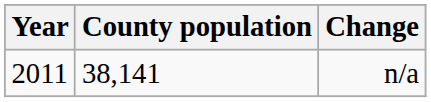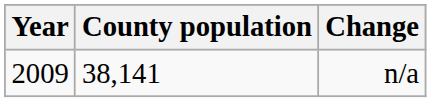 <table class="wikitable">
 <tr>
 <th>Year</th>
 <th>County population</th>
 <th>Change</th>
 </tr>
 <tr>
-<td>2011</td>
+<td>2009</td>
 <td>38,141</td>
 <td align="right">n/a</td>
 </tr>
 </table>
